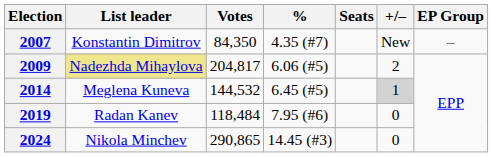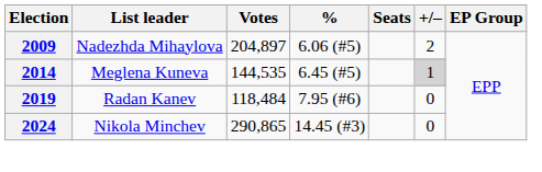 <table class="wikitable" style="text-align:center">
 <tr>
 <th>Election</th>
 <th>List leader</th>
 <th>Votes</th>
 <th>%</th>
 <th>Seats</th>
 <th>+/–</th>
 <th>EP Group</th>
 </tr>
 <tr>
-<th><a href='#'>2007</a></th>
-<td><a href='#'>Konstantin Dimitrov</a></td>
-<td>84,350</td>
-<td>4.35 (#7)</td>
-<td></td>
-<td>New</td>
-<td>–</td>
-</tr>
-<tr>
 <th><a href='#'>2009</a></th>
-<td style="background: khaki;"><a href='#'>Nadezhda Mihaylova</a></td>
-<td>204,817</td>
+<td><a href='#'>Nadezhda Mihaylova</a></td>
+<td>204,897</td>
 <td>6.06 (#5)</td>
 <td></td>
 <td> 2</td>
 <td rowspan=4><a href='#'>EPP</a></td>
 </tr>
 <tr>
 <th><a href='#'>2014</a></th>
 <td><a href='#'>Meglena Kuneva</a></td>
-<td>144,532</td>
+<td>144,535</td>
 <td>6.45 (#5)</td>
 <td></td>
 <td style="background: lightgrey;"> 1</td>
 </tr>
 <tr>
 <th><a href='#'>2019</a></th>
 <td><a href='#'>Radan Kanev</a></td>
 <td>118,484</td>
 <td>7.95 (#6)</td>
 <td></td>
 <td> 0</td>
 </tr>
 <tr>
 <th><a href='#'>2024</a></th>
 <td><a href='#'>Nikola Minchev</a></td>
 <td>290,865</td>
 <td>14.45 (#3)</td>
 <td></td>
 <td> 0</td>
 </tr>
 </table>
